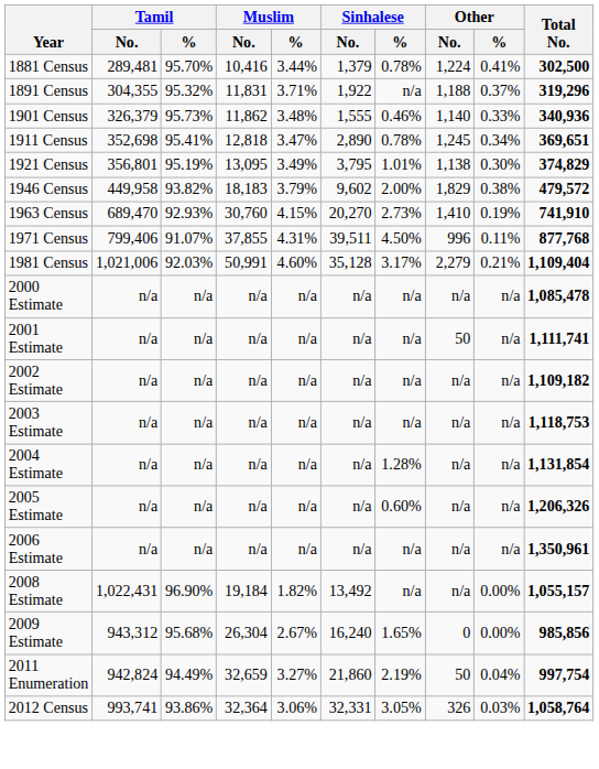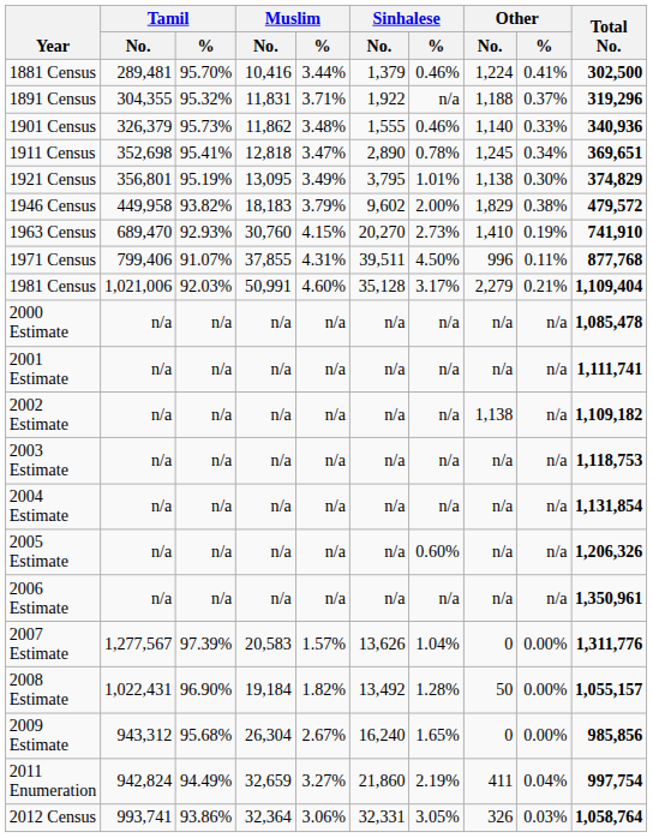 <table class="wikitable sortable" style="text-align:right;">
 <tr>
 <th style="vertical-align:bottom;" rowspan=2>Year</th>
 <th colspan=2><a href='#'>Tamil</a></th>
 <th colspan=2><a href='#'>Muslim</a></th>
 <th colspan=2><a href='#'>Sinhalese</a></th>
 <th colspan=2>Other</th>
 <th style="vertical-align:bottom;" rowspan=2><strong>Total</strong><br><strong>No.</strong></th>
 </tr>
 <tr>
 <th style="width:60px;">No.</th>
 <th style="width:50px;">%</th>
 <th style="width:60px;">No.</th>
 <th style="width:50px;">%</th>
 <th style="width:60px;">No.</th>
 <th style="width:50px;">%</th>
 <th style="width:60px;">No.</th>
 <th style="width:50px;">%</th>
 </tr>
 <tr>
 <td align=left>1881 Census</td>
 <td>289,481</td>
 <td>95.70%</td>
 <td>10,416</td>
 <td>3.44%</td>
 <td>1,379</td>
-<td>0.78%</td>
+<td>0.46%</td>
 <td>1,224</td>
 <td>0.41%</td>
 <td><strong>302,500</strong></td>
 </tr>
 <tr>
 <td align=left>1891 Census</td>
 <td>304,355</td>
 <td>95.32%</td>
 <td>11,831</td>
 <td>3.71%</td>
 <td>1,922</td>
 <td>n/a</td>
 <td>1,188</td>
 <td>0.37%</td>
 <td><strong>319,296</strong></td>
 </tr>
 <tr>
 <td align=left>1901 Census</td>
 <td>326,379</td>
 <td>95.73%</td>
 <td>11,862</td>
 <td>3.48%</td>
 <td>1,555</td>
 <td>0.46%</td>
 <td>1,140</td>
 <td>0.33%</td>
 <td><strong>340,936</strong></td>
 </tr>
 <tr>
 <td align=left>1911 Census</td>
 <td>352,698</td>
 <td>95.41%</td>
 <td>12,818</td>
 <td>3.47%</td>
 <td>2,890</td>
 <td>0.78%</td>
 <td>1,245</td>
 <td>0.34%</td>
 <td><strong>369,651</strong></td>
 </tr>
 <tr>
 <td align=left>1921 Census</td>
 <td>356,801</td>
 <td>95.19%</td>
 <td>13,095</td>
 <td>3.49%</td>
 <td>3,795</td>
 <td>1.01%</td>
 <td>1,138</td>
 <td>0.30%</td>
 <td><strong>374,829</strong></td>
 </tr>
 <tr>
 <td align=left>1946 Census</td>
 <td>449,958</td>
 <td>93.82%</td>
 <td>18,183</td>
 <td>3.79%</td>
 <td>9,602</td>
 <td>2.00%</td>
 <td>1,829</td>
 <td>0.38%</td>
 <td><strong>479,572</strong></td>
 </tr>
 <tr>
 <td align=left>1963 Census</td>
 <td>689,470</td>
 <td>92.93%</td>
 <td>30,760</td>
 <td>4.15%</td>
 <td>20,270</td>
 <td>2.73%</td>
 <td>1,410</td>
 <td>0.19%</td>
 <td><strong>741,910</strong></td>
 </tr>
 <tr>
 <td align=left>1971 Census</td>
 <td>799,406</td>
 <td>91.07%</td>
 <td>37,855</td>
 <td>4.31%</td>
 <td>39,511</td>
 <td>4.50%</td>
 <td>996</td>
 <td>0.11%</td>
 <td><strong>877,768</strong></td>
 </tr>
 <tr>
 <td align=left>1981 Census</td>
 <td>1,021,006</td>
 <td>92.03%</td>
 <td>50,991</td>
 <td>4.60%</td>
 <td>35,128</td>
 <td>3.17%</td>
 <td>2,279</td>
 <td>0.21%</td>
 <td><strong>1,109,404</strong></td>
 </tr>
 <tr>
 <td align=left>2000 Estimate</td>
 <td>n/a</td>
 <td>n/a</td>
 <td>n/a</td>
 <td>n/a</td>
 <td>n/a</td>
 <td>n/a</td>
 <td>n/a</td>
 <td>n/a</td>
 <td><strong>1,085,478</strong></td>
 </tr>
 <tr>
 <td align=left>2001 Estimate</td>
 <td>n/a</td>
 <td>n/a</td>
 <td>n/a</td>
 <td>n/a</td>
 <td>n/a</td>
 <td>n/a</td>
-<td>50</td>
+<td>n/a</td>
 <td>n/a</td>
 <td><strong>1,111,741</strong></td>
 </tr>
 <tr>
 <td align=left>2002 Estimate</td>
 <td>n/a</td>
 <td>n/a</td>
 <td>n/a</td>
 <td>n/a</td>
 <td>n/a</td>
 <td>n/a</td>
-<td>n/a</td>
+<td>1,138</td>
 <td>n/a</td>
 <td><strong>1,109,182</strong></td>
 </tr>
 <tr>
 <td align=left>2003 Estimate</td>
 <td>n/a</td>
 <td>n/a</td>
 <td>n/a</td>
 <td>n/a</td>
 <td>n/a</td>
 <td>n/a</td>
 <td>n/a</td>
 <td>n/a</td>
 <td><strong>1,118,753</strong></td>
 </tr>
 <tr>
 <td align=left>2004 Estimate</td>
 <td>n/a</td>
 <td>n/a</td>
 <td>n/a</td>
 <td>n/a</td>
 <td>n/a</td>
-<td>1.28%</td>
+<td>n/a</td>
 <td>n/a</td>
 <td>n/a</td>
 <td><strong>1,131,854</strong></td>
 </tr>
 <tr>
 <td align=left>2005 Estimate</td>
 <td>n/a</td>
 <td>n/a</td>
 <td>n/a</td>
 <td>n/a</td>
 <td>n/a</td>
 <td>0.60%</td>
 <td>n/a</td>
 <td>n/a</td>
 <td><strong>1,206,326</strong></td>
 </tr>
 <tr>
 <td align=left>2006 Estimate</td>
 <td>n/a</td>
 <td>n/a</td>
 <td>n/a</td>
 <td>n/a</td>
 <td>n/a</td>
 <td>n/a</td>
 <td>n/a</td>
 <td>n/a</td>
 <td><strong>1,350,961</strong></td>
 </tr>
 <tr>
+<td align=left>2007 Estimate</td>
+<td>1,277,567</td>
+<td>97.39%</td>
+<td>20,583</td>
+<td>1.57%</td>
+<td>13,626</td>
+<td>1.04%</td>
+<td>0</td>
+<td>0.00%</td>
+<td><strong>1,311,776</strong></td>
+</tr>
+<tr>
 <td align=left>2008 Estimate</td>
 <td>1,022,431</td>
 <td>96.90%</td>
 <td>19,184</td>
 <td>1.82%</td>
 <td>13,492</td>
-<td>n/a</td>
-<td>n/a</td>
+<td>1.28%</td>
+<td>50</td>
 <td>0.00%</td>
 <td><strong>1,055,157</strong></td>
 </tr>
 <tr>
 <td align=left>2009 Estimate</td>
 <td>943,312</td>
 <td>95.68%</td>
 <td>26,304</td>
 <td>2.67%</td>
 <td>16,240</td>
 <td>1.65%</td>
 <td>0</td>
 <td>0.00%</td>
 <td><strong>985,856</strong></td>
 </tr>
 <tr>
 <td align=left>2011 Enumeration</td>
 <td>942,824</td>
 <td>94.49%</td>
 <td>32,659</td>
 <td>3.27%</td>
 <td>21,860</td>
 <td>2.19%</td>
-<td>50</td>
+<td>411</td>
 <td>0.04%</td>
 <td><strong>997,754</strong></td>
 </tr>
 <tr>
 <td align=left>2012 Census</td>
 <td>993,741</td>
 <td>93.86%</td>
 <td>32,364</td>
 <td>3.06%</td>
 <td>32,331</td>
 <td>3.05%</td>
 <td>326</td>
 <td>0.03%</td>
 <td><strong>1,058,764</strong></td>
 </tr>
 </table>
